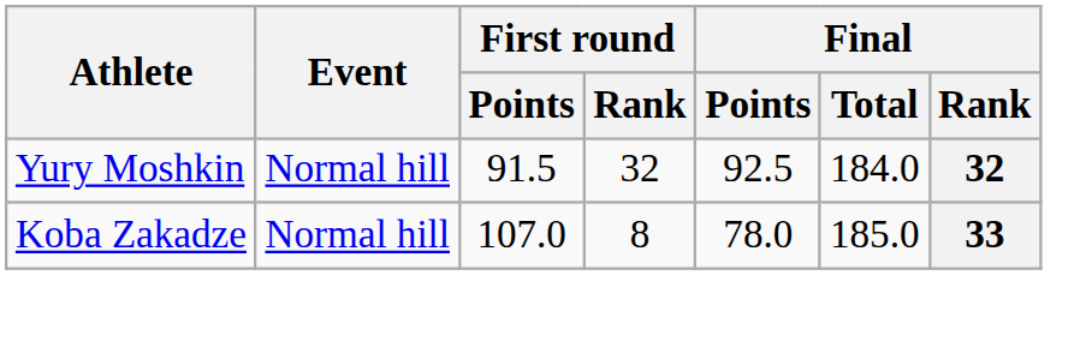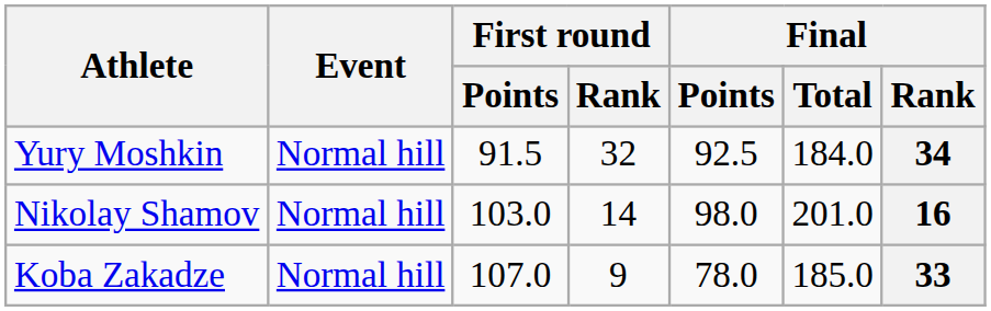 <table class="wikitable" style="font-size:90%">
 <tr>
 <th rowspan="2">Athlete</th>
 <th rowspan="2">Event</th>
 <th colspan="2">First round</th>
 <th colspan="3">Final</th>
 </tr>
 <tr>
 <th>Points</th>
 <th>Rank</th>
 <th>Points</th>
 <th>Total</th>
 <th>Rank</th>
 </tr>
 <tr>
 <td><a href='#'>Yury Moshkin</a></td>
 <td><a href='#'>Normal hill</a></td>
 <td align="center">91.5</td>
 <td align="center">32</td>
 <td align="center">92.5</td>
 <td align="center">184.0</td>
-<th align="center">32</th>
+<th align="center">34</th>
+</tr>
+<tr>
+<td><a href='#'>Nikolay Shamov</a></td>
+<td><a href='#'>Normal hill</a></td>
+<td align="center">103.0</td>
+<td align="center">14</td>
+<td align="center">98.0</td>
+<td align="center">201.0</td>
+<th align="center">16</th>
 </tr>
 <tr>
 <td><a href='#'>Koba Zakadze</a></td>
 <td><a href='#'>Normal hill</a></td>
 <td align="center">107.0</td>
-<td align="center">8</td>
+<td align="center">9</td>
 <td align="center">78.0</td>
 <td align="center">185.0</td>
 <th align="center">33</th>
 </tr>
 </table>
